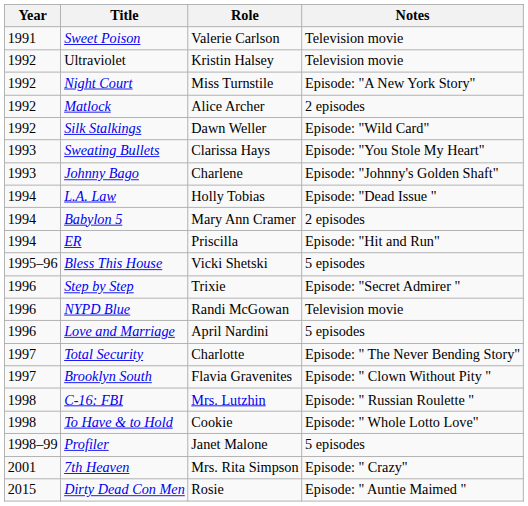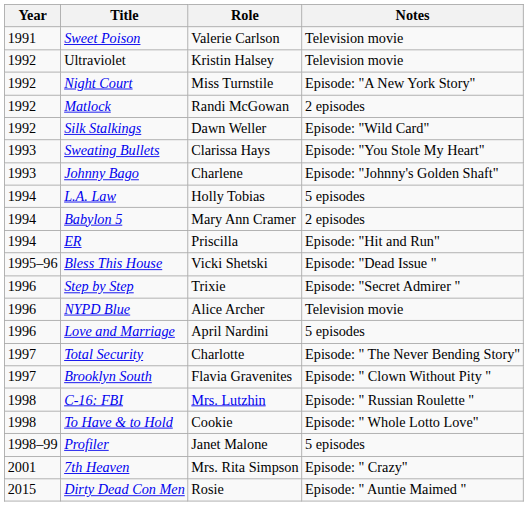 <table class="wikitable sortable plainrowheaders">
 <tr>
 <th scope="col">Year</th>
 <th scope="col">Title</th>
 <th scope="col">Role</th>
 <th scope="col" class="unsortable">Notes</th>
 </tr>
 <tr>
 <td>1991</td>
 <td><em><a href='#'>Sweet Poison</a></em></td>
 <td>Valerie Carlson</td>
 <td>Television movie</td>
 </tr>
 <tr>
 <td>1992</td>
 <td>Ultraviolet</td>
 <td>Kristin Halsey</td>
 <td>Television movie</td>
 </tr>
 <tr>
 <td>1992</td>
 <td><em><a href='#'>Night Court</a></em></td>
 <td>Miss Turnstile</td>
 <td>Episode: "A New York Story"</td>
 </tr>
 <tr>
 <td>1992</td>
 <td><em><a href='#'>Matlock</a></em></td>
-<td>Alice Archer</td>
+<td>Randi McGowan</td>
 <td>2 episodes</td>
 </tr>
 <tr>
 <td>1992</td>
 <td><em><a href='#'>Silk Stalkings</a> </em></td>
 <td>Dawn Weller</td>
 <td>Episode: "Wild Card"</td>
 </tr>
 <tr>
 <td>1993</td>
 <td><em><a href='#'>Sweating Bullets</a></em></td>
 <td>Clarissa Hays</td>
 <td>Episode: "You Stole My Heart"</td>
 </tr>
 <tr>
 <td>1993</td>
 <td><em><a href='#'>Johnny Bago</a></em></td>
 <td>Charlene</td>
 <td>Episode: "Johnny's Golden Shaft"</td>
 </tr>
 <tr>
 <td>1994</td>
 <td><em><a href='#'>L.A. Law</a></em></td>
 <td>Holly Tobias</td>
-<td>Episode: "Dead Issue "</td>
+<td>5 episodes</td>
 </tr>
 <tr>
 <td>1994</td>
 <td><em><a href='#'>Babylon 5 </a></em></td>
 <td>Mary Ann Cramer</td>
 <td>2 episodes</td>
 </tr>
 <tr>
 <td>1994</td>
 <td><em><a href='#'>ER</a></em></td>
 <td>Priscilla</td>
 <td>Episode: "Hit and Run"</td>
 </tr>
 <tr>
 <td>1995–96</td>
 <td><em><a href='#'>Bless This House</a></em></td>
 <td>Vicki Shetski</td>
-<td>5 episodes</td>
+<td>Episode: "Dead Issue "</td>
 </tr>
 <tr>
 <td>1996</td>
 <td><em><a href='#'>Step by Step</a></em></td>
 <td>Trixie</td>
 <td>Episode: "Secret Admirer "</td>
 </tr>
 <tr>
 <td>1996</td>
 <td><em><a href='#'>NYPD Blue</a></em></td>
-<td>Randi McGowan</td>
+<td>Alice Archer</td>
 <td>Television movie</td>
 </tr>
 <tr>
 <td>1996</td>
 <td><em><a href='#'>Love and Marriage</a></em></td>
 <td>April Nardini</td>
 <td>5 episodes</td>
 </tr>
 <tr>
 <td>1997</td>
 <td><em><a href='#'>Total Security</a></em></td>
 <td>Charlotte</td>
 <td>Episode: " The Never Bending Story"</td>
 </tr>
 <tr>
 <td>1997</td>
 <td><em><a href='#'>Brooklyn South</a></em></td>
 <td>Flavia Gravenites</td>
 <td>Episode: " Clown Without Pity "</td>
 </tr>
 <tr>
 <td>1998</td>
 <td><em><a href='#'>C-16: FBI </a></em></td>
 <td><a href='#'>Mrs. Lutzhin</a></td>
 <td>Episode: " Russian Roulette "</td>
 </tr>
 <tr>
 <td>1998</td>
 <td><em><a href='#'>To Have & to Hold</a></em></td>
 <td>Cookie</td>
 <td>Episode: " Whole Lotto Love"</td>
 </tr>
 <tr>
 <td>1998–99</td>
 <td><em><a href='#'>Profiler</a></em></td>
 <td>Janet Malone</td>
 <td>5 episodes</td>
 </tr>
 <tr>
 <td>2001</td>
 <td><em><a href='#'>7th Heaven</a></em></td>
 <td>Mrs. Rita Simpson</td>
 <td>Episode: " Crazy"</td>
 </tr>
 <tr>
 <td>2015</td>
 <td><em><a href='#'>Dirty Dead Con Men</a></em></td>
 <td>Rosie</td>
 <td>Episode: " Auntie Maimed "</td>
 </tr>
 </table>
